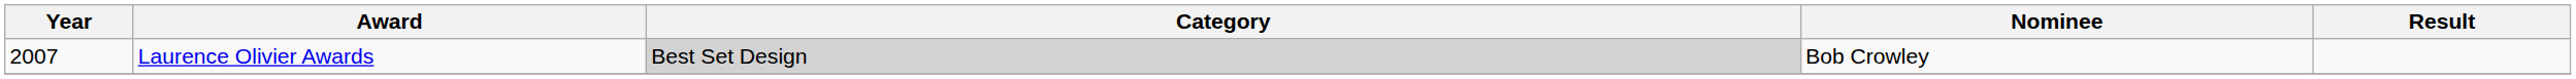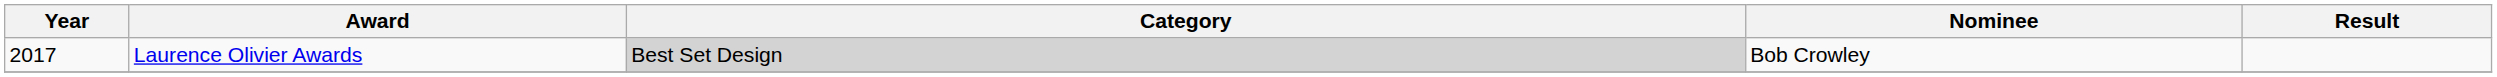 <table class="wikitable" style="width:95%;">
 <tr>
 <th style="width:5%;">Year</th>
 <th style="width:20%;">Award</th>
 <th style="width:45%;">Category</th>
 <th style="width:20%;">Nominee</th>
 <th style="width:10%;">Result</th>
 </tr>
 <tr>
-<td>2007</td>
+<td>2017</td>
 <td><a href='#'>Laurence Olivier Awards</a></td>
 <td style="background: lightgrey;">Best Set Design</td>
 <td>Bob Crowley</td>
 <td></td>
 </tr>
 <tr>
 </tr>
 </table>
